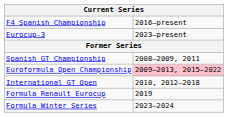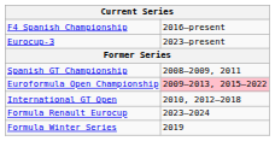 <table class="wikitable" border="1" style="font-size:85%;">
 <tr>
 <th colspan="2">Current Series</th>
 </tr>
 <tr>
 <td><a href='#'>F4 Spanish Championship</a></td>
 <td>2016–present</td>
 </tr>
 <tr>
 <td><a href='#'>Eurocup-3</a></td>
 <td>2023–present</td>
 </tr>
 <tr>
 <th colspan="2">Former Series</th>
 </tr>
 <tr>
 <td><a href='#'>Spanish GT Championship</a></td>
 <td>2008–2009, 2011</td>
 </tr>
 <tr>
 <td><a href='#'>Euroformula Open Championship</a></td>
 <td style="background: pink;">2009–2013, 2015–2022</td>
 </tr>
 <tr>
 <td><a href='#'>International GT Open</a></td>
 <td>2010, 2012–2018</td>
 </tr>
 <tr>
 <td><a href='#'>Formula Renault Eurocup</a></td>
-<td>2019</td>
+<td>2023–2024</td>
 </tr>
 <tr>
 <td><a href='#'>Formula Winter Series</a></td>
-<td>2023–2024</td>
+<td>2019</td>
 </tr>
 </table>
